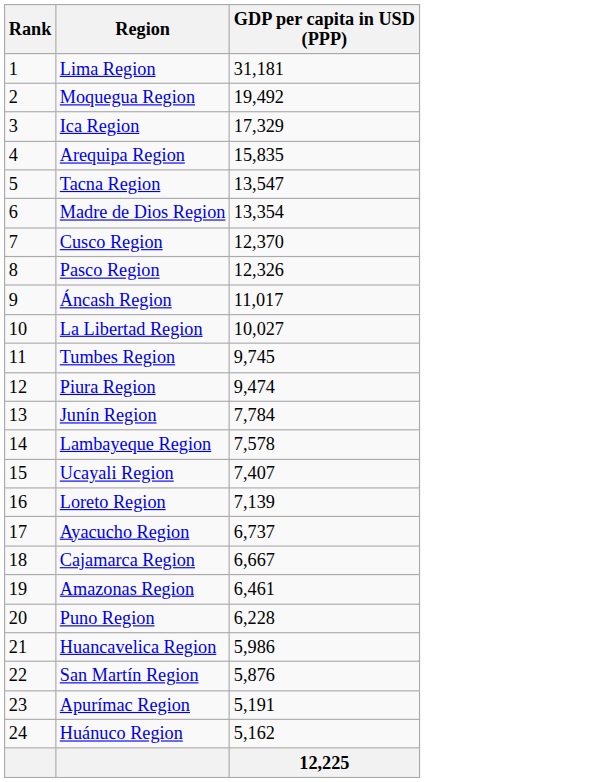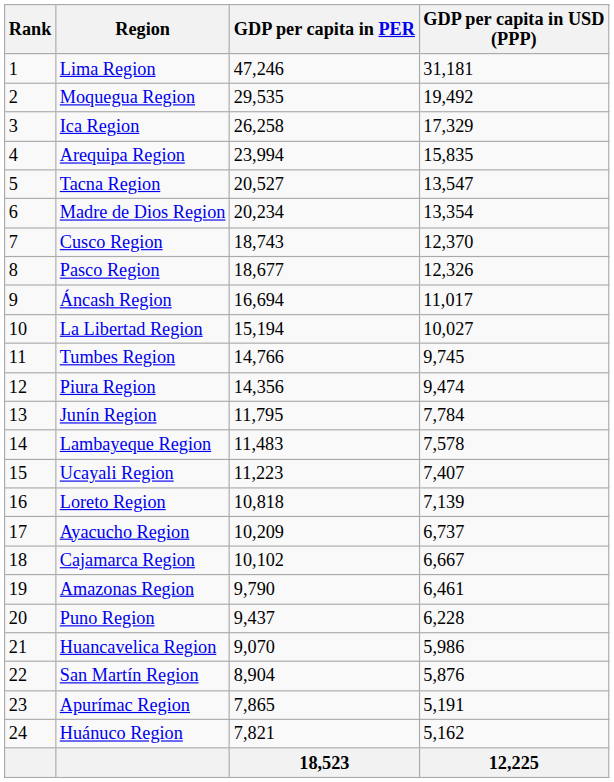 <table class="wikitable sortable">
 <tr>
 <th>Rank</th>
 <th>Region</th>
+<th>GDP per capita in <a href='#'>PER</a></th>
 <th>GDP per capita in USD <br>(PPP)</th>
 </tr>
 <tr>
 <td>1</td>
 <td><a href='#'>Lima Region</a></td>
+<td>47,246</td>
 <td>31,181</td>
 </tr>
 <tr>
 <td>2</td>
 <td><a href='#'>Moquegua Region</a></td>
+<td>29,535</td>
 <td>19,492</td>
 </tr>
 <tr>
 <td>3</td>
 <td><a href='#'>Ica Region</a></td>
+<td>26,258</td>
 <td>17,329</td>
 </tr>
 <tr>
 <td>4</td>
 <td><a href='#'>Arequipa Region</a></td>
+<td>23,994</td>
 <td>15,835</td>
 </tr>
 <tr>
 <td>5</td>
 <td><a href='#'>Tacna Region</a></td>
+<td>20,527</td>
 <td>13,547</td>
 </tr>
 <tr>
 <td>6</td>
 <td><a href='#'>Madre de Dios Region</a></td>
+<td>20,234</td>
 <td>13,354</td>
 </tr>
 <tr>
 <td>7</td>
 <td><a href='#'>Cusco Region</a></td>
+<td>18,743</td>
 <td>12,370</td>
 </tr>
 <tr>
 <td>8</td>
 <td><a href='#'>Pasco Region</a></td>
+<td>18,677</td>
 <td>12,326</td>
 </tr>
 <tr>
 <td>9</td>
 <td><a href='#'>Áncash Region</a></td>
+<td>16,694</td>
 <td>11,017</td>
 </tr>
 <tr>
 <td>10</td>
 <td><a href='#'>La Libertad Region</a></td>
+<td>15,194</td>
 <td>10,027</td>
 </tr>
 <tr>
 <td>11</td>
 <td><a href='#'>Tumbes Region</a></td>
+<td>14,766</td>
 <td>9,745</td>
 </tr>
 <tr>
 <td>12</td>
 <td><a href='#'>Piura Region</a></td>
+<td>14,356</td>
 <td>9,474</td>
 </tr>
 <tr>
 <td>13</td>
 <td><a href='#'>Junín Region</a></td>
+<td>11,795</td>
 <td>7,784</td>
 </tr>
 <tr>
 <td>14</td>
 <td><a href='#'>Lambayeque Region</a></td>
+<td>11,483</td>
 <td>7,578</td>
 </tr>
 <tr>
 <td>15</td>
 <td><a href='#'>Ucayali Region</a></td>
+<td>11,223</td>
 <td>7,407</td>
 </tr>
 <tr>
 <td>16</td>
 <td><a href='#'>Loreto Region</a></td>
+<td>10,818</td>
 <td>7,139</td>
 </tr>
 <tr>
 <td>17</td>
 <td><a href='#'>Ayacucho Region</a></td>
+<td>10,209</td>
 <td>6,737</td>
 </tr>
 <tr>
 <td>18</td>
 <td><a href='#'>Cajamarca Region</a></td>
+<td>10,102</td>
 <td>6,667</td>
 </tr>
 <tr>
 <td>19</td>
 <td><a href='#'>Amazonas Region</a></td>
+<td>9,790</td>
 <td>6,461</td>
 </tr>
 <tr>
 <td>20</td>
 <td><a href='#'>Puno Region</a></td>
+<td>9,437</td>
 <td>6,228</td>
 </tr>
 <tr>
 <td>21</td>
 <td><a href='#'>Huancavelica Region</a></td>
+<td>9,070</td>
 <td>5,986</td>
 </tr>
 <tr>
 <td>22</td>
 <td><a href='#'>San Martín Region</a></td>
+<td>8,904</td>
 <td>5,876</td>
 </tr>
 <tr>
 <td>23</td>
 <td><a href='#'>Apurímac Region</a></td>
+<td>7,865</td>
 <td>5,191</td>
 </tr>
 <tr>
 <td>24</td>
 <td><a href='#'>Huánuco Region</a></td>
+<td>7,821</td>
 <td>5,162</td>
 </tr>
 <tr>
 <th></th>
 <th></th>
+<th>18,523</th>
 <th>12,225</th>
 </tr>
 </table>
